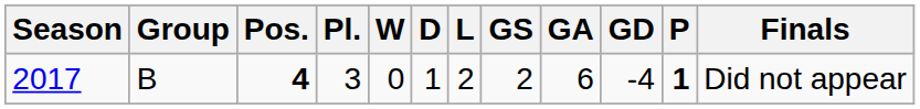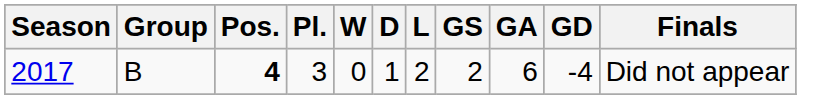 <table class="wikitable">
 <tr style="background:#efefef;">
 <th>Season</th>
 <th>Group</th>
 <th>Pos.</th>
 <th>Pl.</th>
 <th>W</th>
 <th>D</th>
 <th>L</th>
 <th>GS</th>
 <th>GA</th>
 <th>GD</th>
-<th>P</th>
 <th>Finals</th>
 </tr>
 <tr>
 <td><a href='#'>2017</a></td>
 <td>B</td>
 <td align=right><strong>4</strong></td>
 <td align=right>3</td>
 <td align=right>0</td>
 <td align=right>1</td>
 <td align=right>2</td>
 <td align=right>2</td>
 <td align=right>6</td>
 <td align=right>-4</td>
-<td align=right><strong>1</strong></td>
 <td>Did not appear</td>
 </tr>
 </table>
